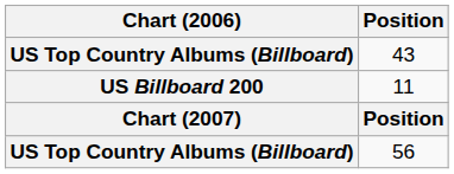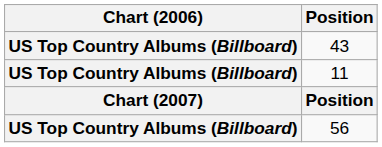 <table class="wikitable plainrowheaders" style="text-align:center">
 <tr>
 <th scope="col">Chart (2006)</th>
 <th scope="col">Position</th>
 </tr>
 <tr>
 <th scope="row">US Top Country Albums (<em>Billboard</em>)</th>
 <td>43</td>
 </tr>
 <tr>
-<th scope="row">US <em>Billboard</em> 200</th>
+<th scope="row">US Top Country Albums (<em>Billboard</em>)</th>
 <td>11</td>
 </tr>
 <tr>
 <th scope="col">Chart (2007)</th>
 <th scope="col">Position</th>
 </tr>
 <tr>
 <th scope="row">US Top Country Albums (<em>Billboard</em>)</th>
 <td>56</td>
 </tr>
 </table>
